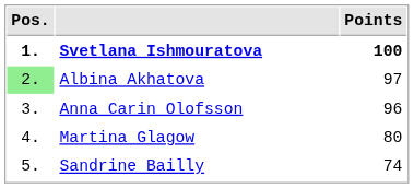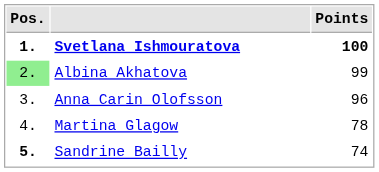 <table cellspacing="1" cellpadding="3" style="border:1px solid #AAAAAA;font-size:90%">
 <tr bgcolor="#E4E4E4">
 <th style="border-bottom:1px solid #AAAAAA" width=10>Pos.</th>
 <th style="border-bottom:1px solid #AAAAAA" width=200></th>
 <th style="border-bottom:1px solid #AAAAAA" width=20>Points</th>
 </tr>
 <tr>
 <td align="center"><strong>1.</strong></td>
 <td> <strong><a href='#'>Svetlana Ishmouratova</a></strong></td>
 <td align="right"><strong>100</strong></td>
 </tr>
 <tr>
 <td align="center" style="background: lightgreen;">2.</td>
 <td> <a href='#'>Albina Akhatova</a></td>
-<td align="right">97</td>
+<td align="right">99</td>
 </tr>
 <tr>
 <td align="center">3.</td>
 <td> <a href='#'>Anna Carin Olofsson</a></td>
 <td align="right">96</td>
 </tr>
 <tr>
 <td align="center">4.</td>
 <td> <a href='#'>Martina Glagow</a></td>
-<td align="right">80</td>
+<td align="right">78</td>
 </tr>
 <tr>
-<td align="center">5.</td>
+<td align="center"><strong>5.</strong></td>
 <td> <a href='#'>Sandrine Bailly</a></td>
 <td align="right">74</td>
 </tr>
 </table>
